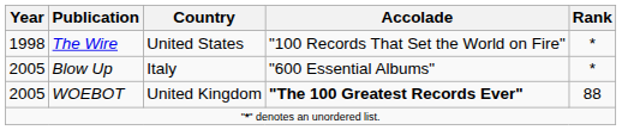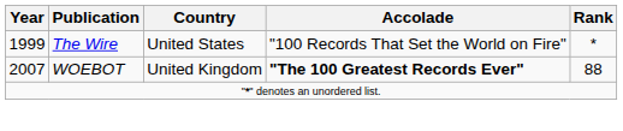 <table class="wikitable sortable" style="margin:0em 1em 1em 0pt">
 <tr>
 <th>Year</th>
 <th>Publication</th>
 <th>Country</th>
 <th>Accolade</th>
 <th>Rank</th>
 </tr>
 <tr>
-<td align=center>1998</td>
+<td align=center>1999</td>
 <td><em><a href='#'>The Wire</a></em></td>
 <td>United States</td>
 <td>"100 Records That Set the World on Fire"</td>
 <td align=center>*</td>
 </tr>
 <tr>
-<td align=center>2005</td>
-<td><em>Blow Up</em></td>
-<td>Italy</td>
-<td>"600 Essential Albums"</td>
-<td align=center>*</td>
-</tr>
-<tr>
-<td align=center>2005</td>
+<td align=center>2007</td>
 <td><em>WOEBOT</em></td>
 <td>United Kingdom</td>
 <td><strong>"The 100 Greatest Records Ever"</strong></td>
 <td align=center>88</td>
 </tr>
 <tr class="sortbottom">
 <td colspan=5 style=font-size:8pt; align=center>"<strong>*</strong>" denotes an unordered list.</td>
 </tr>
 </table>
